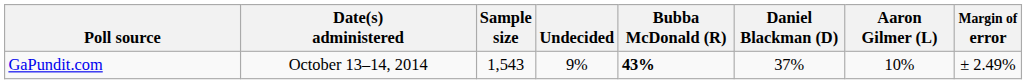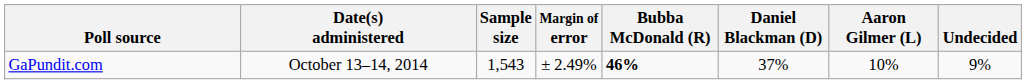 <table class="wikitable" style="font-size:90%">
 <tr valign= bottom>
 <th style="width:200px;">Poll source</th>
 <th style="width:200px;">Date(s)<br>administered</th>
 <th class=small>Sample<br>size</th>
-<th style="width:40px;">Undecided</th>
+<th class=small><small>Margin of</small><br>error</th>
 <th style="width:95px;">Bubba<br>McDonald (R)</th>
 <th style="width:90px;">Daniel<br>Blackman (D)</th>
 <th style="width:90px;">Aaron<br>Gilmer (L)</th>
-<th class=small><small>Margin of</small><br>error</th>
+<th style="width:40px;">Undecided</th>
 </tr>
 <tr>
 <td><a href='#'>GaPundit.com</a></td>
 <td align=center>October 13–14, 2014</td>
 <td align=center>1,543</td>
-<td align=center>9%</td>
-<td><strong>43%</strong></td>
+<td align=center>± 2.49%</td>
+<td><strong>46%</strong></td>
 <td align=center>37%</td>
 <td align=center>10%</td>
-<td align=center>± 2.49%</td>
+<td align=center>9%</td>
 </tr>
 </table>
